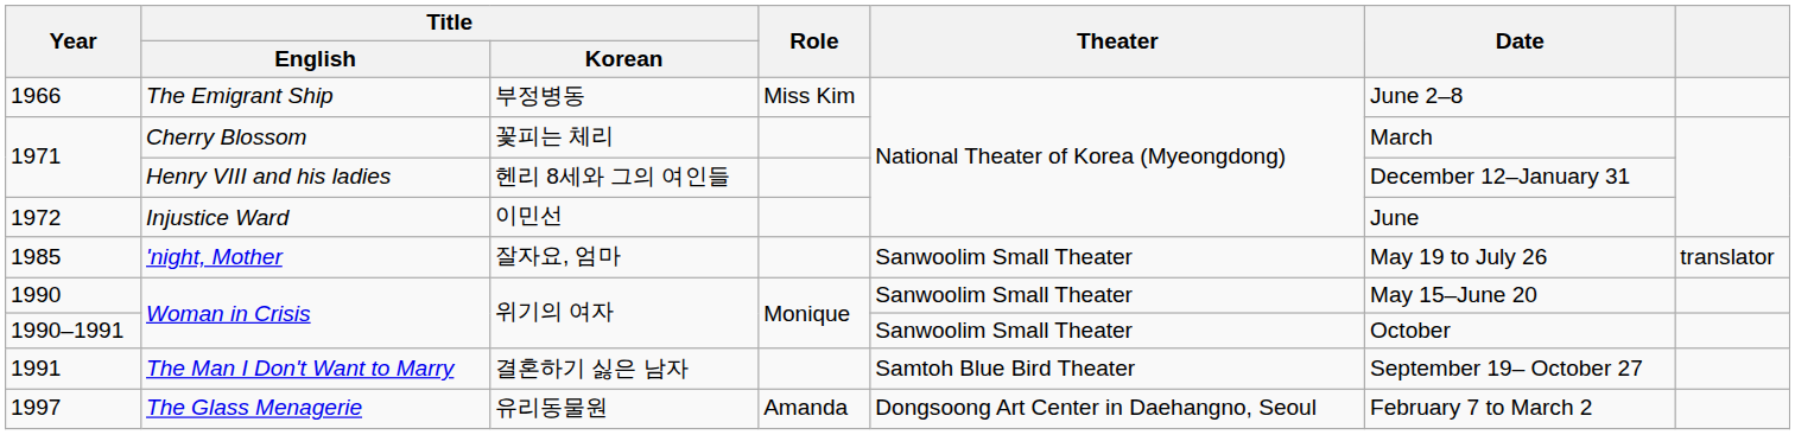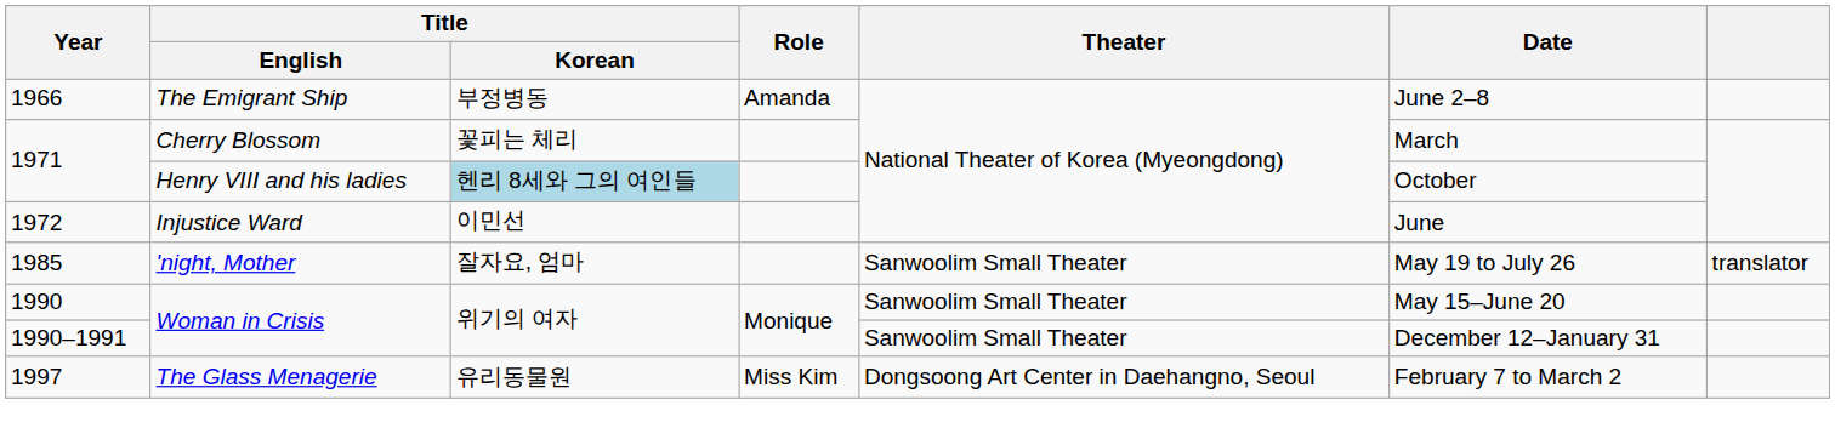 <table class="wikitable sortable" style="clear:none; font-size:100%; padding:0 auto; width:100%; margin:auto">
 <tr>
 <th rowspan="2" scope="col">Year</th>
 <th colspan="2" scope="col">Title</th>
 <th rowspan="2" scope="col">Role</th>
 <th rowspan="2" scope="col">Theater</th>
 <th rowspan="2" scope="col">Date</th>
 <th rowspan="2" scope="col" class="unsortable"></th>
 </tr>
 <tr>
 <th>English</th>
 <th>Korean</th>
 </tr>
 <tr>
 <td>1966</td>
 <td><em>The Emigrant Ship</em></td>
 <td>부정병동</td>
-<td>Miss Kim</td>
+<td>Amanda</td>
 <td rowspan="4">National Theater of Korea (Myeongdong)</td>
 <td>June 2–8</td>
 <td></td>
 </tr>
 <tr>
 <td rowspan="2">1971</td>
 <td><em>Cherry Blossom</em></td>
 <td>꽃피는 체리</td>
 <td></td>
 <td>March</td>
 <td rowspan="3"></td>
 </tr>
 <tr>
 <td><em>Henry VIII and his ladies</em></td>
-<td>헨리 8세와 그의 여인들</td>
+<td style="background: lightblue;">헨리 8세와 그의 여인들</td>
 <td></td>
-<td>December 12–January 31</td>
+<td>October</td>
 </tr>
 <tr>
 <td>1972</td>
 <td><em>Injustice Ward</em></td>
 <td>이민선</td>
 <td></td>
 <td>June</td>
 </tr>
 <tr>
 <td>1985</td>
 <td><em><a href='#'>'night, Mother</a></em></td>
 <td>잘자요, 엄마</td>
 <td></td>
 <td>Sanwoolim Small Theater</td>
 <td>May 19 to July 26</td>
 <td>translator</td>
 </tr>
 <tr>
 <td>1990</td>
 <td rowspan="2"><em><a href='#'>Woman in Crisis</a></em></td>
 <td rowspan="2">위기의 여자</td>
 <td rowspan="2">Monique</td>
 <td>Sanwoolim Small Theater</td>
 <td>May 15–June 20</td>
 <td></td>
 </tr>
 <tr>
 <td>1990–1991</td>
 <td>Sanwoolim Small Theater</td>
-<td>October</td>
-<td></td>
-</tr>
-<tr>
-<td>1991</td>
-<td><em><a href='#'>The Man I Don't Want to Marry</a></em></td>
-<td>결혼하기 싫은 남자</td>
-<td></td>
-<td>Samtoh Blue Bird Theater</td>
-<td>September 19– October 27</td>
+<td>December 12–January 31</td>
 <td></td>
 </tr>
 <tr>
 <td>1997</td>
 <td><em><a href='#'>The Glass Menagerie</a></em></td>
 <td>유리동물원</td>
-<td>Amanda</td>
+<td>Miss Kim</td>
 <td>Dongsoong Art Center in Daehangno, Seoul</td>
 <td>February 7 to March 2</td>
 <td></td>
 </tr>
 </table>
